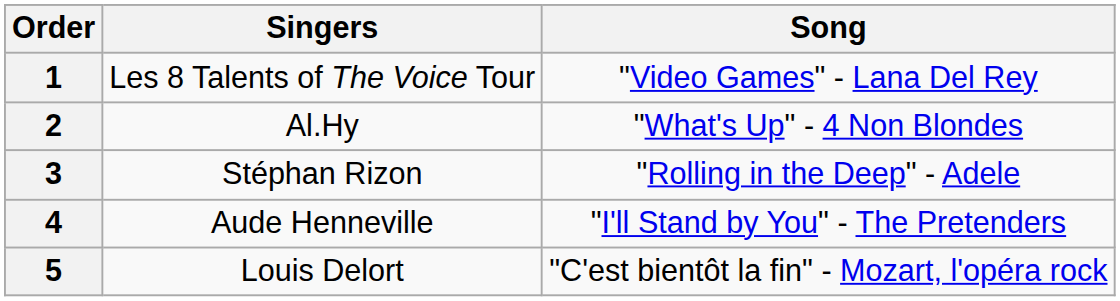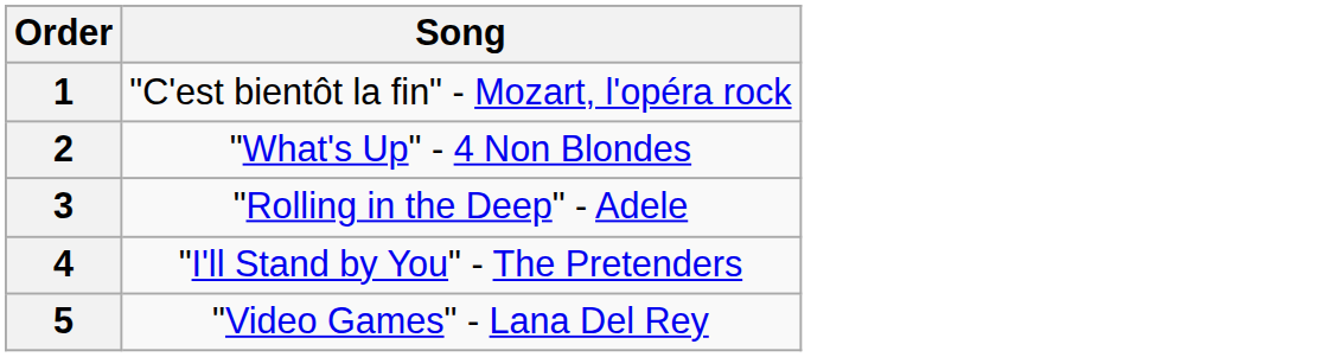 <table class="wikitable sortable" style="text-align: center; width: auto;">
 <tr>
 <th>Order</th>
-<th>Singers</th>
 <th>Song</th>
 </tr>
 <tr>
 <th>1</th>
-<td>Les 8 Talents of <em>The Voice</em> Tour<br></td>
-<td>"<a href='#'>Video Games</a>" - <a href='#'>Lana Del Rey</a></td>
+<td>"C'est bientôt la fin" - <a href='#'>Mozart, l'opéra rock</a></td>
 </tr>
 <tr>
 <th>2</th>
-<td>Al.Hy<br></td>
 <td>"<a href='#'>What's Up</a>" - <a href='#'>4 Non Blondes</a></td>
 </tr>
 <tr>
 <th>3</th>
-<td>Stéphan Rizon<br></td>
 <td>"<a href='#'>Rolling in the Deep</a>" - <a href='#'>Adele</a></td>
 </tr>
 <tr>
 <th>4</th>
-<td>Aude Henneville<br></td>
 <td>"<a href='#'>I'll Stand by You</a>" - <a href='#'>The Pretenders</a></td>
 </tr>
 <tr>
 <th>5</th>
-<td>Louis Delort<br></td>
-<td>"C'est bientôt la fin" - <a href='#'>Mozart, l'opéra rock</a></td>
+<td>"<a href='#'>Video Games</a>" - <a href='#'>Lana Del Rey</a></td>
 </tr>
 </table>
